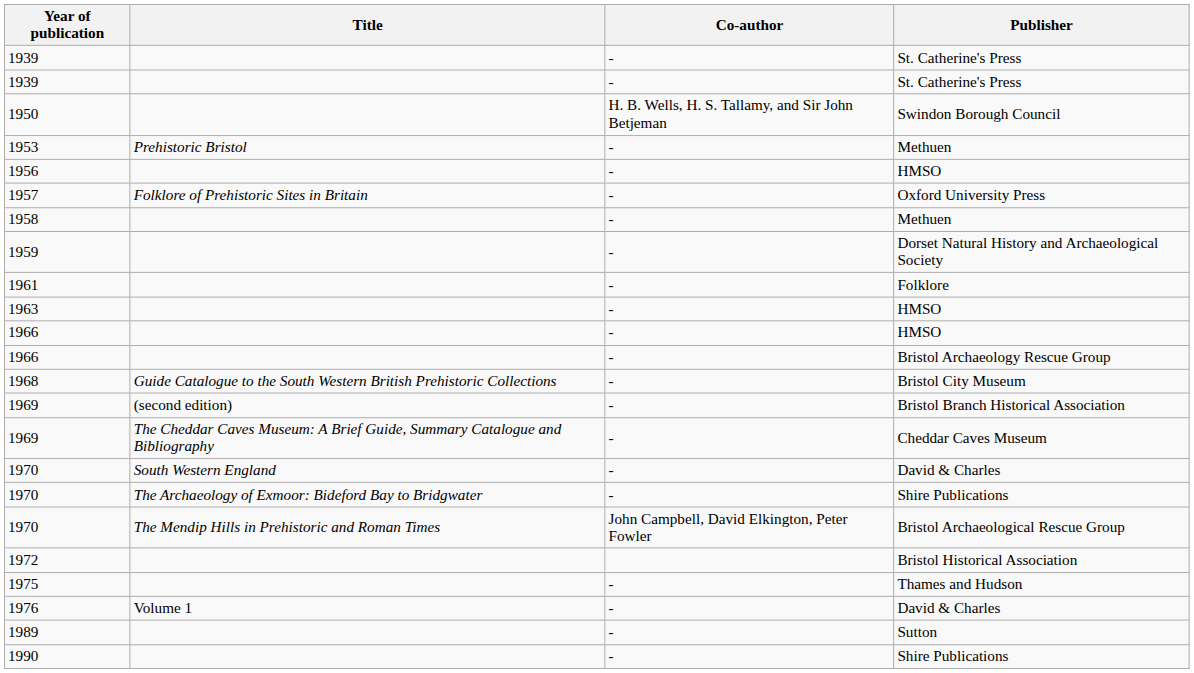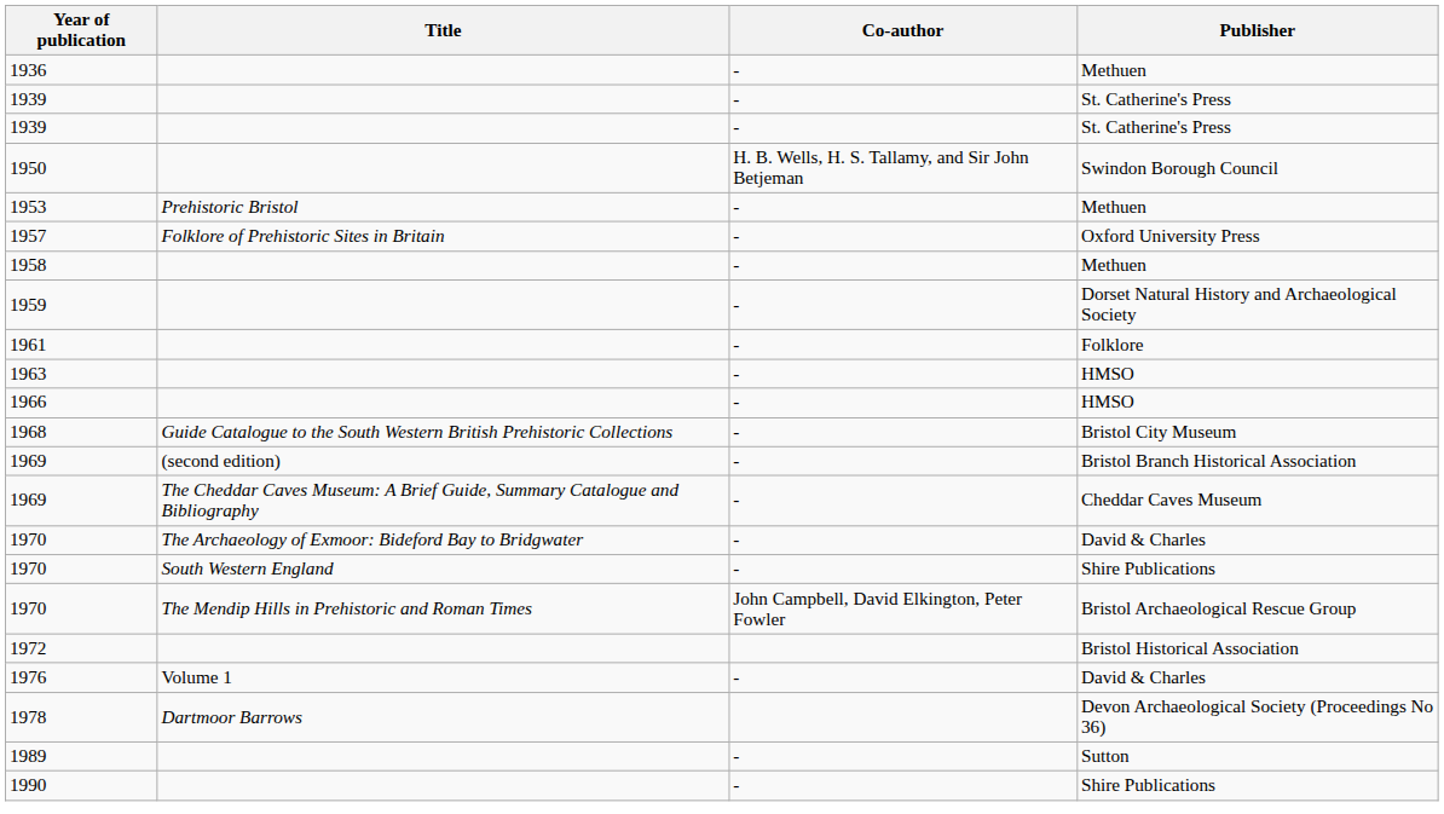 <table class="wikitable sortable">
 <tr>
 <th>Year of publication</th>
 <th>Title</th>
 <th>Co-author</th>
 <th>Publisher</th>
+</tr>
+<tr>
+<td>1936</td>
+<td></td>
+<td>-</td>
+<td>Methuen</td>
 </tr>
 <tr>
 <td>1939</td>
 <td></td>
 <td>-</td>
 <td>St. Catherine's Press</td>
 </tr>
 <tr>
 <td>1939</td>
 <td></td>
 <td>-</td>
 <td>St. Catherine's Press</td>
 </tr>
 <tr>
 <td>1950</td>
 <td></td>
 <td>H. B. Wells, H. S. Tallamy, and Sir John Betjeman</td>
 <td>Swindon Borough Council</td>
 </tr>
 <tr>
 <td>1953</td>
 <td><em>Prehistoric Bristol</em></td>
 <td>-</td>
 <td>Methuen</td>
-</tr>
-<tr>
-<td>1956</td>
-<td></td>
-<td>-</td>
-<td>HMSO</td>
 </tr>
 <tr>
 <td>1957</td>
 <td><em>Folklore of Prehistoric Sites in Britain</em></td>
 <td>-</td>
 <td>Oxford University Press</td>
 </tr>
 <tr>
 <td>1958</td>
 <td></td>
 <td>-</td>
 <td>Methuen</td>
 </tr>
 <tr>
 <td>1959</td>
 <td></td>
 <td>-</td>
 <td>Dorset Natural History and Archaeological Society</td>
 </tr>
 <tr>
 <td>1961</td>
 <td></td>
 <td>-</td>
 <td>Folklore</td>
 </tr>
 <tr>
 <td>1963</td>
 <td></td>
 <td>-</td>
 <td>HMSO</td>
 </tr>
 <tr>
 <td>1966</td>
 <td></td>
 <td>-</td>
 <td>HMSO</td>
 </tr>
 <tr>
-<td>1966</td>
-<td></td>
-<td>-</td>
-<td>Bristol Archaeology Rescue Group</td>
-</tr>
-<tr>
 <td>1968</td>
 <td><em>Guide Catalogue to the South Western British Prehistoric Collections</em></td>
 <td>-</td>
 <td>Bristol City Museum</td>
 </tr>
 <tr>
 <td>1969</td>
 <td> (second edition)</td>
 <td>-</td>
 <td>Bristol Branch Historical Association</td>
 </tr>
 <tr>
 <td>1969</td>
 <td><em>The Cheddar Caves Museum: A Brief Guide, Summary Catalogue and Bibliography</em></td>
 <td>-</td>
 <td>Cheddar Caves Museum</td>
 </tr>
 <tr>
 <td>1970</td>
-<td><em>South Western England</em></td>
+<td><em>The Archaeology of Exmoor: Bideford Bay to Bridgwater</em></td>
 <td>-</td>
 <td>David & Charles</td>
 </tr>
 <tr>
 <td>1970</td>
-<td><em>The Archaeology of Exmoor: Bideford Bay to Bridgwater</em></td>
+<td><em>South Western England</em></td>
 <td>-</td>
 <td>Shire Publications</td>
 </tr>
 <tr>
 <td>1970</td>
 <td><em>The Mendip Hills in Prehistoric and Roman Times</em></td>
 <td>John Campbell, David Elkington, Peter Fowler</td>
 <td>Bristol Archaeological Rescue Group</td>
 </tr>
 <tr>
 <td>1972</td>
 <td></td>
 <td></td>
 <td>Bristol Historical Association</td>
 </tr>
 <tr>
-<td>1975</td>
-<td></td>
-<td>-</td>
-<td>Thames and Hudson</td>
-</tr>
-<tr>
 <td>1976</td>
 <td> Volume 1</td>
 <td>-</td>
 <td>David & Charles</td>
+</tr>
+<tr>
+<td>1978</td>
+<td><em>Dartmoor Barrows</em></td>
+<td></td>
+<td>Devon Archaeological Society (Proceedings No 36)</td>
 </tr>
 <tr>
 <td>1989</td>
 <td></td>
 <td>-</td>
 <td>Sutton</td>
 </tr>
 <tr>
 <td>1990</td>
 <td></td>
 <td>-</td>
 <td>Shire Publications</td>
 </tr>
 </table>
